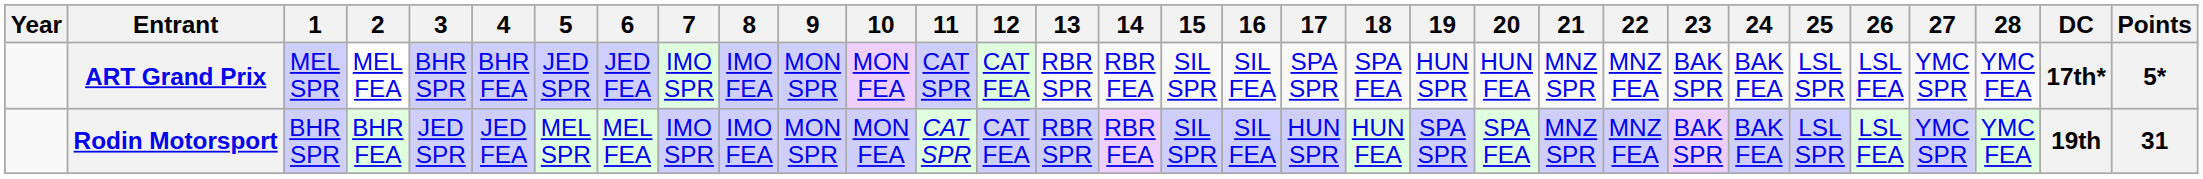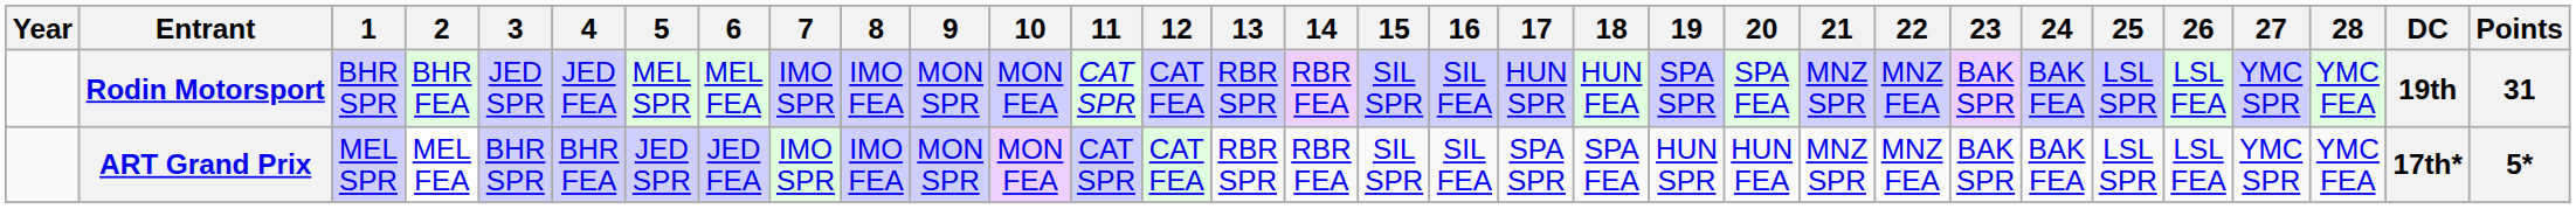 <table class="wikitable" style="text-align:center; font-size:85%">
 <tr>
 <th scope="col">Year</th>
 <th scope="col">Entrant</th>
 <th scope="col">1</th>
 <th scope="col">2</th>
 <th scope="col">3</th>
 <th scope="col">4</th>
 <th scope="col">5</th>
 <th scope="col">6</th>
 <th scope="col">7</th>
 <th scope="col">8</th>
 <th scope="col">9</th>
 <th scope="col">10</th>
 <th scope="col">11</th>
 <th scope="col">12</th>
 <th scope="col">13</th>
 <th scope="col">14</th>
 <th scope="col">15</th>
 <th scope="col">16</th>
 <th scope="col">17</th>
 <th scope="col">18</th>
 <th scope="col">19</th>
 <th scope="col">20</th>
 <th scope="col">21</th>
 <th scope="col">22</th>
 <th scope="col">23</th>
 <th scope="col">24</th>
 <th scope="col">25</th>
 <th scope="col">26</th>
 <th scope="col">27</th>
 <th scope="col">28</th>
 <th scope="col">DC</th>
 <th scope="col">Points</th>
 </tr>
 <tr>
 <td scope="row"></td>
+<th nowrap><a href='#'>Rodin Motorsport</a></th>
+<td style="background:#CFCFFF;"><a href='#'>BHR<br>SPR</a><br></td>
+<td style="background:#DFFFDF;"><a href='#'>BHR<br>FEA</a><br></td>
+<td style="background:#CFCFFF;"><a href='#'>JED<br>SPR</a><br></td>
+<td style="background:#CFCFFF;"><a href='#'>JED<br>FEA</a><br></td>
+<td style="background:#DFFFDF;"><a href='#'>MEL<br>SPR</a><br></td>
+<td style="background:#DFFFDF;"><a href='#'>MEL<br>FEA</a><br></td>
+<td style="background:#CFCFFF;"><a href='#'>IMO<br>SPR</a><br></td>
+<td style="background:#CFCFFF;"><a href='#'>IMO<br>FEA</a><br></td>
+<td style="background:#CFCFFF;"><a href='#'>MON<br>SPR</a><br></td>
+<td style="background:#CFCFFF;"><a href='#'>MON<br>FEA</a><br></td>
+<td style="background:#DFFFDF;"><em><a href='#'>CAT<br>SPR</a></em><br></td>
+<td style="background:#CFCFFF;"><a href='#'>CAT<br>FEA</a><br></td>
+<td style="background:#CFCFFF;"><a href='#'>RBR<br>SPR</a><br></td>
+<td style="background:#EFCFFF;"><a href='#'>RBR<br>FEA</a><br></td>
+<td style="background:#CFCFFF;"><a href='#'>SIL<br>SPR</a><br></td>
+<td style="background:#CFCFFF;"><a href='#'>SIL<br>FEA</a><br></td>
+<td style="background:#CFCFFF;"><a href='#'>HUN<br>SPR</a><br></td>
+<td style="background:#DFFFDF;"><a href='#'>HUN<br>FEA</a><br></td>
+<td style="background:#CFCFFF;"><a href='#'>SPA<br>SPR</a><br></td>
+<td style="background:#DFFFDF;"><a href='#'>SPA<br>FEA</a><br></td>
+<td style="background:#CFCFFF;"><a href='#'>MNZ<br>SPR</a><br></td>
+<td style="background:#CFCFFF;"><a href='#'>MNZ<br>FEA</a><br></td>
+<td style="background:#EFCFFF;"><a href='#'>BAK<br>SPR</a><br></td>
+<td style="background:#CFCFFF;"><a href='#'>BAK<br>FEA</a><br></td>
+<td style="background:#CFCFFF;"><a href='#'>LSL<br>SPR</a><br></td>
+<td style="background:#DFFFDF;"><a href='#'>LSL<br>FEA</a><br></td>
+<td style="background:#CFCFFF;"><a href='#'>YMC<br>SPR</a><br></td>
+<td style="background:#DFFFDF;"><a href='#'>YMC<br>FEA</a><br></td>
+<th>19th</th>
+<th>31</th>
+</tr>
+<tr>
+<td scope="row"></td>
 <th nowrap><a href='#'>ART Grand Prix</a></th>
 <td style="background:#CFCFFF;"><a href='#'>MEL<br>SPR</a><br></td>
 <td style="background:#FFFFFF;"><a href='#'>MEL<br>FEA</a><br></td>
 <td style="background:#CFCFFF;"><a href='#'>BHR<br>SPR</a><br></td>
 <td style="background:#CFCFFF;"><a href='#'>BHR<br>FEA</a><br></td>
 <td style="background:#CFCFFF;"><a href='#'>JED<br>SPR</a><br></td>
 <td style="background:#CFCFFF;"><a href='#'>JED<br>FEA</a><br></td>
 <td style="background:#DFFFDF;"><a href='#'>IMO<br>SPR</a><br></td>
 <td style="background:#CFCFFF;"><a href='#'>IMO<br>FEA</a><br></td>
 <td style="background:#CFCFFF;"><a href='#'>MON<br>SPR</a><br></td>
 <td style="background:#EFCFFF;"><a href='#'>MON<br>FEA</a><br></td>
 <td style="background:#CFCFFF;"><a href='#'>CAT<br>SPR</a><br></td>
 <td style="background:#DFFFDF;"><a href='#'>CAT<br>FEA</a><br></td>
 <td style="background:#;"><a href='#'>RBR<br>SPR</a><br></td>
 <td style="background:#;"><a href='#'>RBR<br>FEA</a><br></td>
 <td style="background:#;"><a href='#'>SIL<br>SPR</a><br></td>
 <td style="background:#;"><a href='#'>SIL<br>FEA</a><br></td>
 <td style="background:#;"><a href='#'>SPA<br>SPR</a><br></td>
 <td style="background:#;"><a href='#'>SPA<br>FEA</a><br></td>
 <td style="background:#;"><a href='#'>HUN<br>SPR</a><br></td>
 <td style="background:#;"><a href='#'>HUN<br>FEA</a><br></td>
 <td style="background:#;"><a href='#'>MNZ<br>SPR</a><br></td>
 <td style="background:#;"><a href='#'>MNZ<br>FEA</a><br></td>
 <td style="background:#;"><a href='#'>BAK<br>SPR</a><br></td>
 <td style="background:#;"><a href='#'>BAK<br>FEA</a><br></td>
 <td style="background:#;"><a href='#'>LSL<br>SPR</a><br></td>
 <td style="background:#;"><a href='#'>LSL<br>FEA</a><br></td>
 <td style="background:#;"><a href='#'>YMC<br>SPR</a><br></td>
 <td style="background:#;"><a href='#'>YMC<br>FEA</a><br></td>
 <th>17th*</th>
 <th>5*</th>
 </tr>
-<tr>
-<td scope="row"></td>
-<th nowrap><a href='#'>Rodin Motorsport</a></th>
-<td style="background:#CFCFFF;"><a href='#'>BHR<br>SPR</a><br></td>
-<td style="background:#DFFFDF;"><a href='#'>BHR<br>FEA</a><br></td>
-<td style="background:#CFCFFF;"><a href='#'>JED<br>SPR</a><br></td>
-<td style="background:#CFCFFF;"><a href='#'>JED<br>FEA</a><br></td>
-<td style="background:#DFFFDF;"><a href='#'>MEL<br>SPR</a><br></td>
-<td style="background:#DFFFDF;"><a href='#'>MEL<br>FEA</a><br></td>
-<td style="background:#CFCFFF;"><a href='#'>IMO<br>SPR</a><br></td>
-<td style="background:#CFCFFF;"><a href='#'>IMO<br>FEA</a><br></td>
-<td style="background:#CFCFFF;"><a href='#'>MON<br>SPR</a><br></td>
-<td style="background:#CFCFFF;"><a href='#'>MON<br>FEA</a><br></td>
-<td style="background:#DFFFDF;"><em><a href='#'>CAT<br>SPR</a></em><br></td>
-<td style="background:#CFCFFF;"><a href='#'>CAT<br>FEA</a><br></td>
-<td style="background:#CFCFFF;"><a href='#'>RBR<br>SPR</a><br></td>
-<td style="background:#EFCFFF;"><a href='#'>RBR<br>FEA</a><br></td>
-<td style="background:#CFCFFF;"><a href='#'>SIL<br>SPR</a><br></td>
-<td style="background:#CFCFFF;"><a href='#'>SIL<br>FEA</a><br></td>
-<td style="background:#CFCFFF;"><a href='#'>HUN<br>SPR</a><br></td>
-<td style="background:#DFFFDF;"><a href='#'>HUN<br>FEA</a><br></td>
-<td style="background:#CFCFFF;"><a href='#'>SPA<br>SPR</a><br></td>
-<td style="background:#DFFFDF;"><a href='#'>SPA<br>FEA</a><br></td>
-<td style="background:#CFCFFF;"><a href='#'>MNZ<br>SPR</a><br></td>
-<td style="background:#CFCFFF;"><a href='#'>MNZ<br>FEA</a><br></td>
-<td style="background:#EFCFFF;"><a href='#'>BAK<br>SPR</a><br></td>
-<td style="background:#CFCFFF;"><a href='#'>BAK<br>FEA</a><br></td>
-<td style="background:#CFCFFF;"><a href='#'>LSL<br>SPR</a><br></td>
-<td style="background:#DFFFDF;"><a href='#'>LSL<br>FEA</a><br></td>
-<td style="background:#CFCFFF;"><a href='#'>YMC<br>SPR</a><br></td>
-<td style="background:#DFFFDF;"><a href='#'>YMC<br>FEA</a><br></td>
-<th>19th</th>
-<th>31</th>
-</tr>
 </table>
